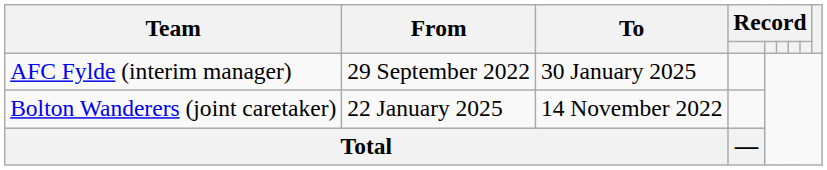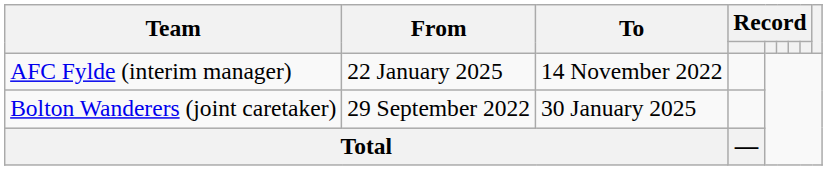 <table class="wikitable" style="text-align:center">
 <tr>
 <th rowspan="2">Team</th>
 <th rowspan="2">From</th>
 <th rowspan="2">To</th>
 <th colspan="5">Record</th>
 <th rowspan="2"></th>
 </tr>
 <tr>
 <th></th>
 <th></th>
 <th></th>
 <th></th>
 <th></th>
 </tr>
 <tr>
 <td align="left"><a href='#'>AFC Fylde</a> (interim manager)</td>
-<td align="left">29 September 2022</td>
-<td align="left">30 January 2025<br></td>
+<td align="left">22 January 2025</td>
+<td align="left">14 November 2022<br></td>
 <td></td>
 </tr>
 <tr>
 <td align="left"><a href='#'>Bolton Wanderers</a> (joint caretaker)</td>
-<td align="left">22 January 2025</td>
-<td align="left">14 November 2022<br></td>
+<td align="left">29 September 2022</td>
+<td align="left">30 January 2025<br></td>
 <td></td>
 </tr>
 <tr>
 <th colspan="3">Total<br></th>
 <th>—</th>
 </tr>
 </table>
